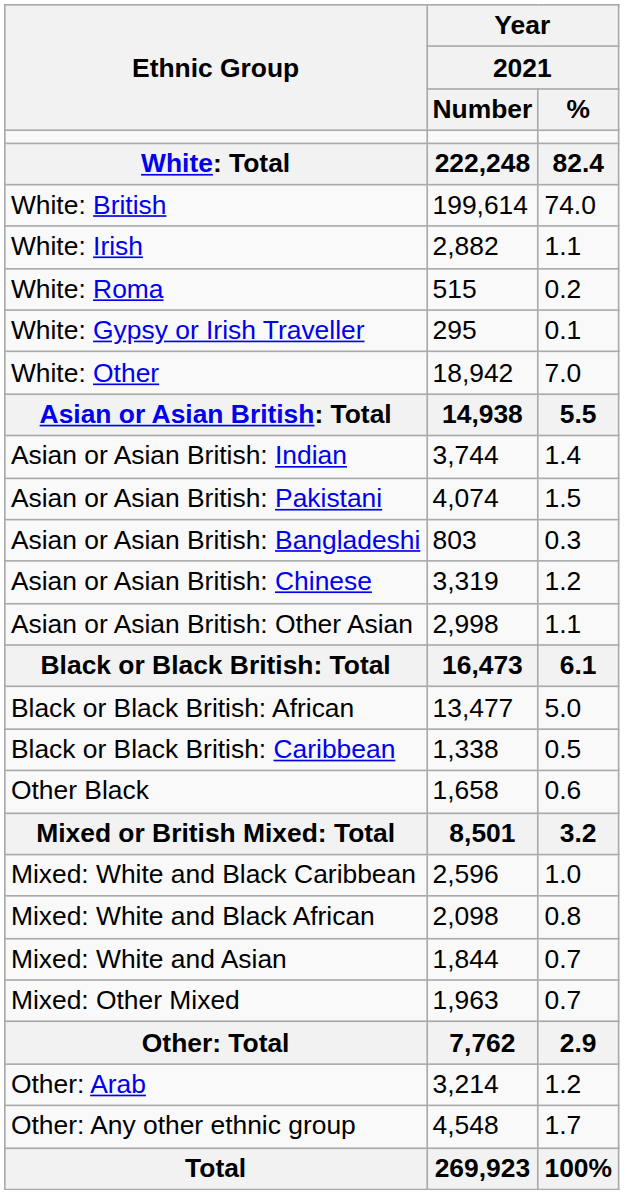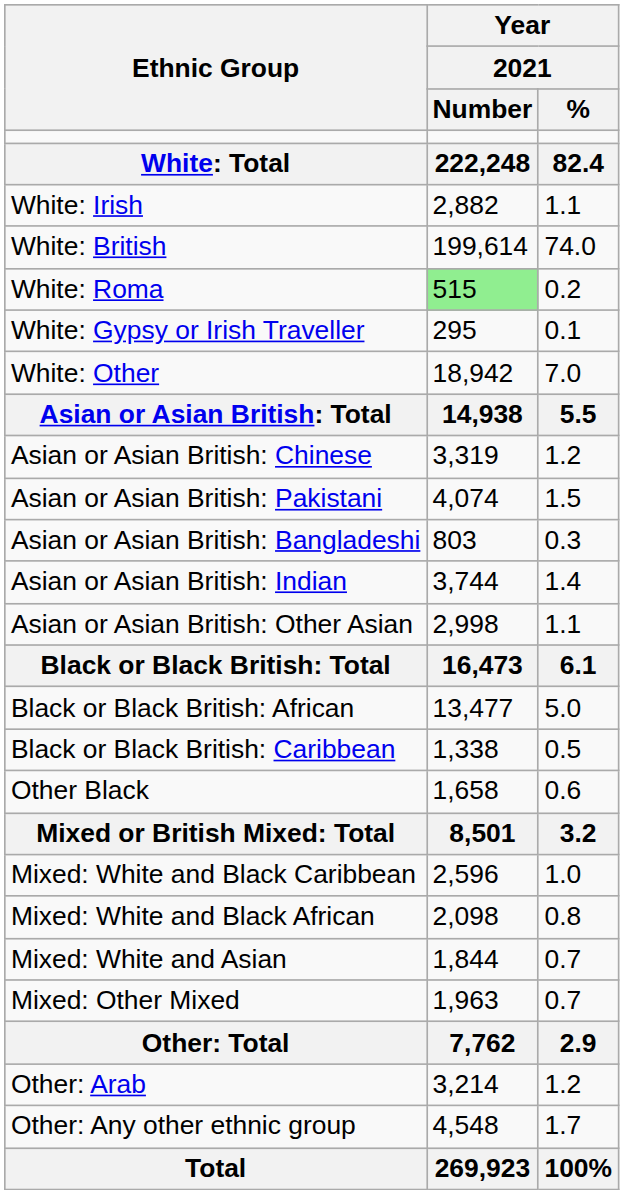 <table class="wikitable sortable">
 <tr>
 <th rowspan="3">Ethnic Group</th>
 <th colspan="2">Year</th>
 </tr>
 <tr>
 <th colspan="2">2021</th>
 </tr>
 <tr>
 <th>Number</th>
 <th>%</th>
 </tr>
 <tr>
 <td></td>
 <td></td>
 </tr>
 <tr>
 <th><a href='#'>White</a>: Total</th>
 <th>222,248</th>
 <th>82.4</th>
 </tr>
 <tr>
+<td>White: <a href='#'>Irish</a></td>
+<td>2,882</td>
+<td>1.1</td>
+</tr>
+<tr>
 <td>White: <a href='#'>British</a></td>
 <td>199,614</td>
 <td>74.0</td>
 </tr>
 <tr>
-<td>White: <a href='#'>Irish</a></td>
-<td>2,882</td>
-<td>1.1</td>
-</tr>
-<tr>
 <td>White: <a href='#'>Roma</a></td>
-<td>515</td>
+<td style="background: lightgreen;">515</td>
 <td>0.2</td>
 </tr>
 <tr>
 <td>White: <a href='#'>Gypsy or Irish Traveller</a></td>
 <td>295</td>
 <td>0.1</td>
 </tr>
 <tr>
 <td>White: <a href='#'>Other</a></td>
 <td>18,942</td>
 <td>7.0</td>
 </tr>
 <tr>
 <th><a href='#'>Asian or Asian British</a>: Total</th>
 <th>14,938</th>
 <th>5.5</th>
 </tr>
 <tr>
-<td>Asian or Asian British: <a href='#'>Indian</a></td>
-<td>3,744</td>
-<td>1.4</td>
+<td>Asian or Asian British: <a href='#'>Chinese</a></td>
+<td>3,319</td>
+<td>1.2</td>
 </tr>
 <tr>
 <td>Asian or Asian British: <a href='#'>Pakistani</a></td>
 <td>4,074</td>
 <td>1.5</td>
 </tr>
 <tr>
 <td>Asian or Asian British: <a href='#'>Bangladeshi</a></td>
 <td>803</td>
 <td>0.3</td>
 </tr>
 <tr>
-<td>Asian or Asian British: <a href='#'>Chinese</a></td>
-<td>3,319</td>
-<td>1.2</td>
+<td>Asian or Asian British: <a href='#'>Indian</a></td>
+<td>3,744</td>
+<td>1.4</td>
 </tr>
 <tr>
 <td>Asian or Asian British: Other Asian</td>
 <td>2,998</td>
 <td>1.1</td>
 </tr>
 <tr>
 <th>Black or Black British: Total</th>
 <th>16,473</th>
 <th>6.1</th>
 </tr>
 <tr>
 <td>Black or Black British: African</td>
 <td>13,477</td>
 <td>5.0</td>
 </tr>
 <tr>
 <td>Black or Black British: <a href='#'>Caribbean</a></td>
 <td>1,338</td>
 <td>0.5</td>
 </tr>
 <tr>
 <td Black or Black British:>Other Black</td>
 <td>1,658</td>
 <td>0.6</td>
 </tr>
 <tr>
 <th>Mixed or British Mixed: Total</th>
 <th>8,501</th>
 <th>3.2</th>
 </tr>
 <tr>
 <td>Mixed: White and Black Caribbean</td>
 <td>2,596</td>
 <td>1.0</td>
 </tr>
 <tr>
 <td>Mixed: White and Black African</td>
 <td>2,098</td>
 <td>0.8</td>
 </tr>
 <tr>
 <td>Mixed: White and Asian</td>
 <td>1,844</td>
 <td>0.7</td>
 </tr>
 <tr>
 <td>Mixed: Other Mixed</td>
 <td>1,963</td>
 <td>0.7</td>
 </tr>
 <tr>
 <th>Other: Total</th>
 <th>7,762</th>
 <th>2.9</th>
 </tr>
 <tr>
 <td>Other: <a href='#'>Arab</a></td>
 <td>3,214</td>
 <td>1.2</td>
 </tr>
 <tr>
 <td>Other: Any other ethnic group</td>
 <td>4,548</td>
 <td>1.7</td>
 </tr>
 <tr>
 <th>Total</th>
 <th>269,923</th>
 <th>100%</th>
 </tr>
 </table>
